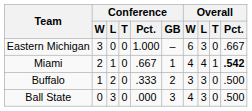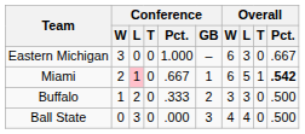 <table class="wikitable" style="text-align:center;">
 <tr>
 <th rowspan=2>Team</th>
 <th colspan=5>Conference</th>
 <th colspan=4>Overall</th>
 </tr>
 <tr>
 <th>W</th>
 <th>L</th>
 <th>T</th>
 <th>Pct.</th>
 <th>GB</th>
 <th>W</th>
 <th>L</th>
 <th>T</th>
 <th>Pct.</th>
 </tr>
 <tr>
 <td>Eastern Michigan</td>
 <td>3</td>
 <td>0</td>
 <td>0</td>
 <td>1.000</td>
 <td>–</td>
 <td>6</td>
 <td>3</td>
 <td>0</td>
 <td>.667</td>
 </tr>
 <tr>
 <td>Miami</td>
 <td>2</td>
-<td>1</td>
+<td style="background: pink;">1</td>
 <td>0</td>
 <td>.667</td>
 <td>1</td>
-<td>4</td>
-<td>4</td>
+<td>6</td>
+<td>5</td>
 <td>1</td>
 <td><strong>.542</strong></td>
 </tr>
 <tr>
 <td>Buffalo</td>
 <td>1</td>
 <td>2</td>
 <td>0</td>
 <td>.333</td>
 <td>2</td>
 <td>3</td>
 <td>3</td>
 <td>0</td>
 <td>.500</td>
 </tr>
 <tr>
 <td>Ball State</td>
 <td>0</td>
 <td>3</td>
 <td>0</td>
 <td>.000</td>
 <td>3</td>
 <td>4</td>
-<td>3</td>
+<td>4</td>
 <td>0</td>
 <td>.500</td>
 </tr>
 </table>
